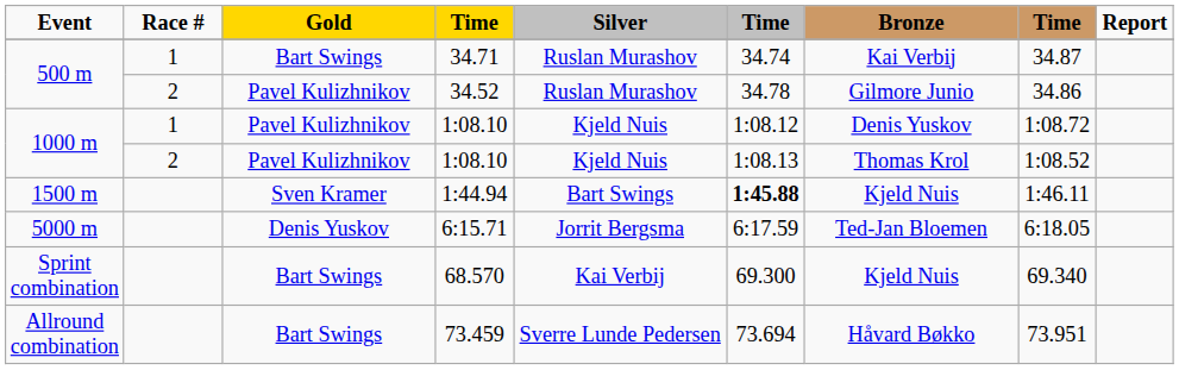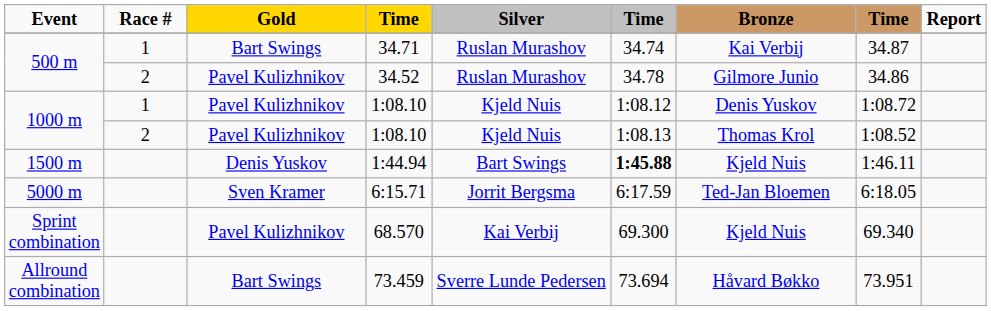 <table class="wikitable">
 <tr>
 <td width="80" align="center"><strong>Event</strong></td>
 <td width="65" align="center"><strong>Race #</strong></td>
 <td width="150" bgcolor="gold" align="center"><strong>Gold</strong></td>
 <td width="50" bgcolor="gold" align="center"><strong>Time</strong></td>
 <td width="150" bgcolor="silver" align="center"><strong>Silver</strong></td>
 <td width="50" bgcolor="silver" align="center"><strong>Time</strong></td>
 <td width="150" bgcolor="#CC9966" align="center"><strong>Bronze</strong></td>
 <td width="50" bgcolor="#CC9966" align="center"><strong>Time</strong></td>
 <td width="50" align="center"><strong>Report</strong></td>
 </tr>
 <tr bgcolor="#cccccc">
 </tr>
 <tr>
 <td rowspan=2 align="center"><a href='#'>500 m</a></td>
 <td align="center">1</td>
 <td align="center"><a href='#'>Bart Swings</a><br><small></small></td>
 <td align="center">34.71</td>
 <td align="center"><a href='#'>Ruslan Murashov</a><br><small></small></td>
 <td align="center">34.74</td>
 <td align="center"><a href='#'>Kai Verbij</a><br><small></small></td>
 <td align="center">34.87</td>
 <td align="center"></td>
 </tr>
 <tr>
 <td align="center">2</td>
 <td align="center"><a href='#'>Pavel Kulizhnikov</a><br><small></small></td>
 <td align="center">34.52</td>
 <td align="center"><a href='#'>Ruslan Murashov</a><br><small></small></td>
 <td align="center">34.78</td>
 <td align="center"><a href='#'>Gilmore Junio</a><br><small></small></td>
 <td align="center">34.86</td>
 <td align="center"></td>
 </tr>
 <tr>
 <td rowspan=2 align="center"><a href='#'>1000 m</a></td>
 <td align="center">1</td>
 <td align="center"><a href='#'>Pavel Kulizhnikov</a><br><small></small></td>
 <td align="center">1:08.10</td>
 <td align="center"><a href='#'>Kjeld Nuis</a><br><small></small></td>
 <td align="center">1:08.12</td>
 <td align="center"><a href='#'>Denis Yuskov</a><br><small></small></td>
 <td align="center">1:08.72</td>
 <td align="center"></td>
 </tr>
 <tr>
 <td align="center">2</td>
 <td align="center"><a href='#'>Pavel Kulizhnikov</a><br><small></small></td>
 <td align="center">1:08.10</td>
 <td align="center"><a href='#'>Kjeld Nuis</a><br><small></small></td>
 <td align="center">1:08.13</td>
 <td align="center"><a href='#'>Thomas Krol</a><br><small></small></td>
 <td align="center">1:08.52</td>
 <td align="center"></td>
 </tr>
 <tr>
 <td align="center"><a href='#'>1500 m</a></td>
 <td align="center"></td>
-<td align="center"><a href='#'>Sven Kramer</a><br><small></small></td>
+<td align="center"><a href='#'>Denis Yuskov</a><br><small></small></td>
 <td align="center">1:44.94</td>
 <td align="center"><a href='#'>Bart Swings</a><br><small></small></td>
 <td align="center"><strong>1:45.88</strong></td>
 <td align="center"><a href='#'>Kjeld Nuis</a><br><small></small></td>
 <td align="center">1:46.11</td>
 <td align="center"></td>
 </tr>
 <tr>
 <td align="center"><a href='#'>5000 m</a></td>
 <td align="center"></td>
-<td align="center"><a href='#'>Denis Yuskov</a><br><small></small></td>
+<td align="center"><a href='#'>Sven Kramer</a><br><small></small></td>
 <td align="center">6:15.71</td>
 <td align="center"><a href='#'>Jorrit Bergsma</a><br><small></small></td>
 <td align="center">6:17.59</td>
 <td align="center"><a href='#'>Ted-Jan Bloemen</a><br><small></small></td>
 <td align="center">6:18.05</td>
 <td align="center"></td>
 </tr>
 <tr>
 <td align="center"><a href='#'>Sprint<br>combination</a></td>
 <td align="center"></td>
-<td align="center"><a href='#'>Bart Swings</a><br><small></small></td>
+<td align="center"><a href='#'>Pavel Kulizhnikov</a><br><small></small></td>
 <td align="center">68.570</td>
 <td align="center"><a href='#'>Kai Verbij</a><br><small></small></td>
 <td align="center">69.300</td>
 <td align="center"><a href='#'>Kjeld Nuis</a><br><small></small></td>
 <td align="center">69.340</td>
 <td align="center"></td>
 </tr>
 <tr>
 <td align="center"><a href='#'>Allround<br>combination</a></td>
 <td align="center"></td>
 <td align="center"><a href='#'>Bart Swings</a><br><small></small></td>
 <td align="center">73.459</td>
 <td align="center"><a href='#'>Sverre Lunde Pedersen</a><br><small></small></td>
 <td align="center">73.694</td>
 <td align="center"><a href='#'>Håvard Bøkko</a><br><small></small></td>
 <td align="center">73.951</td>
 <td align="center"></td>
 </tr>
 </table>
